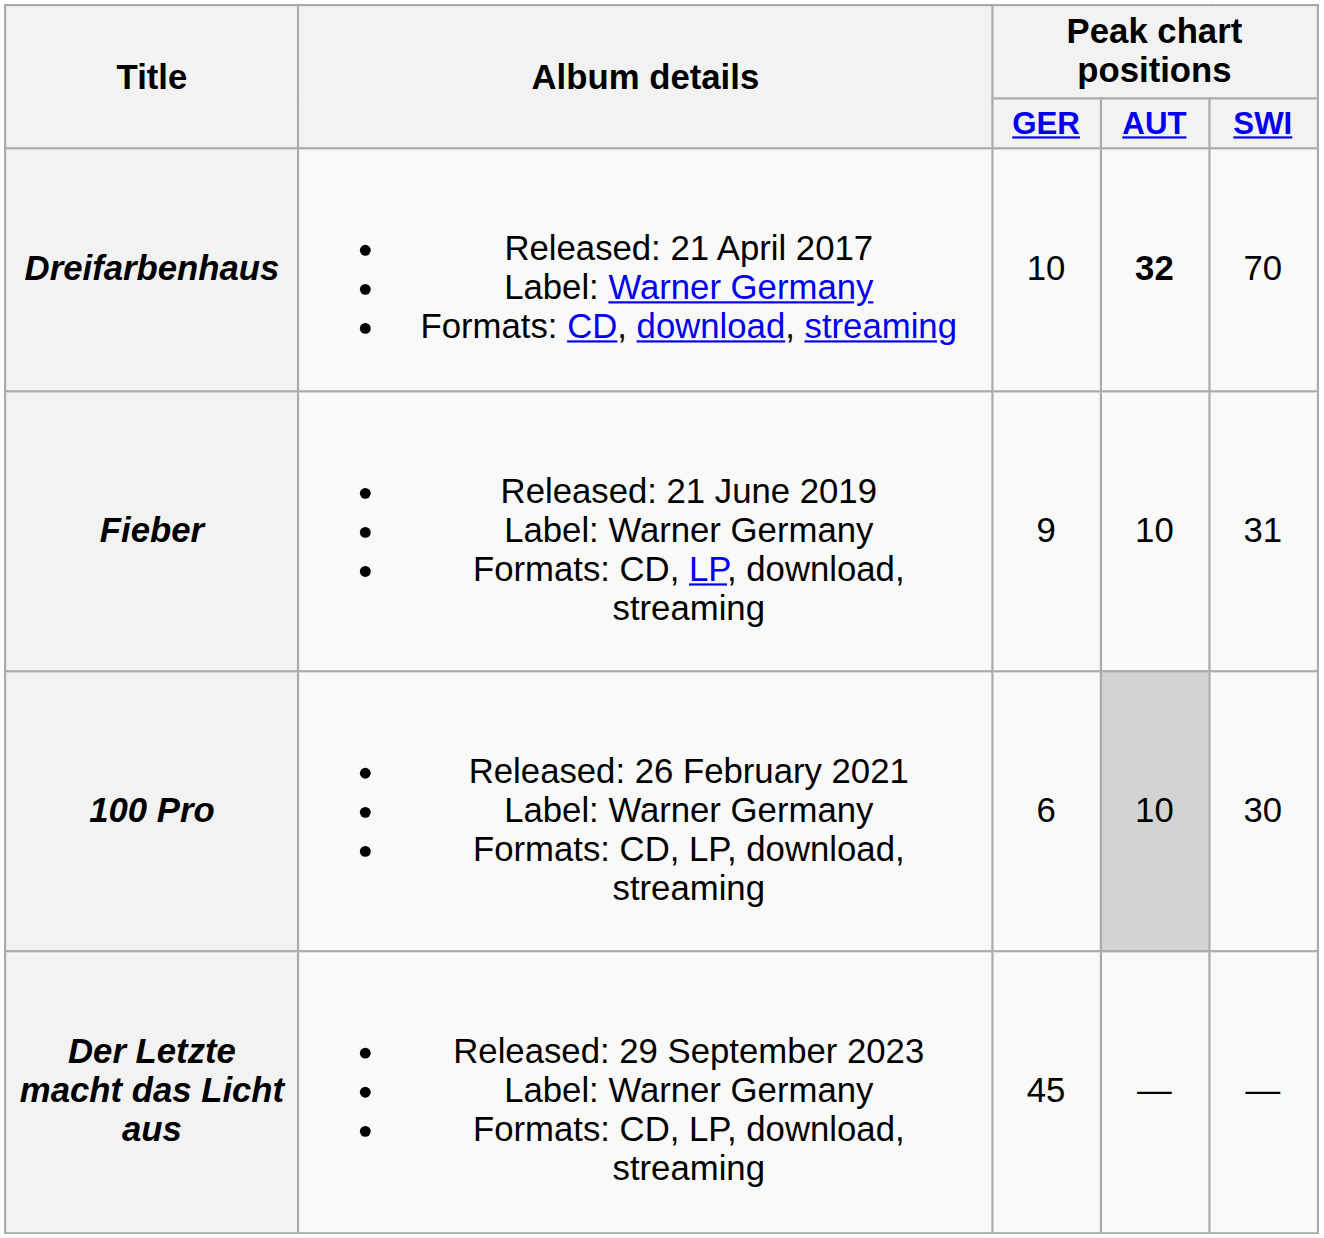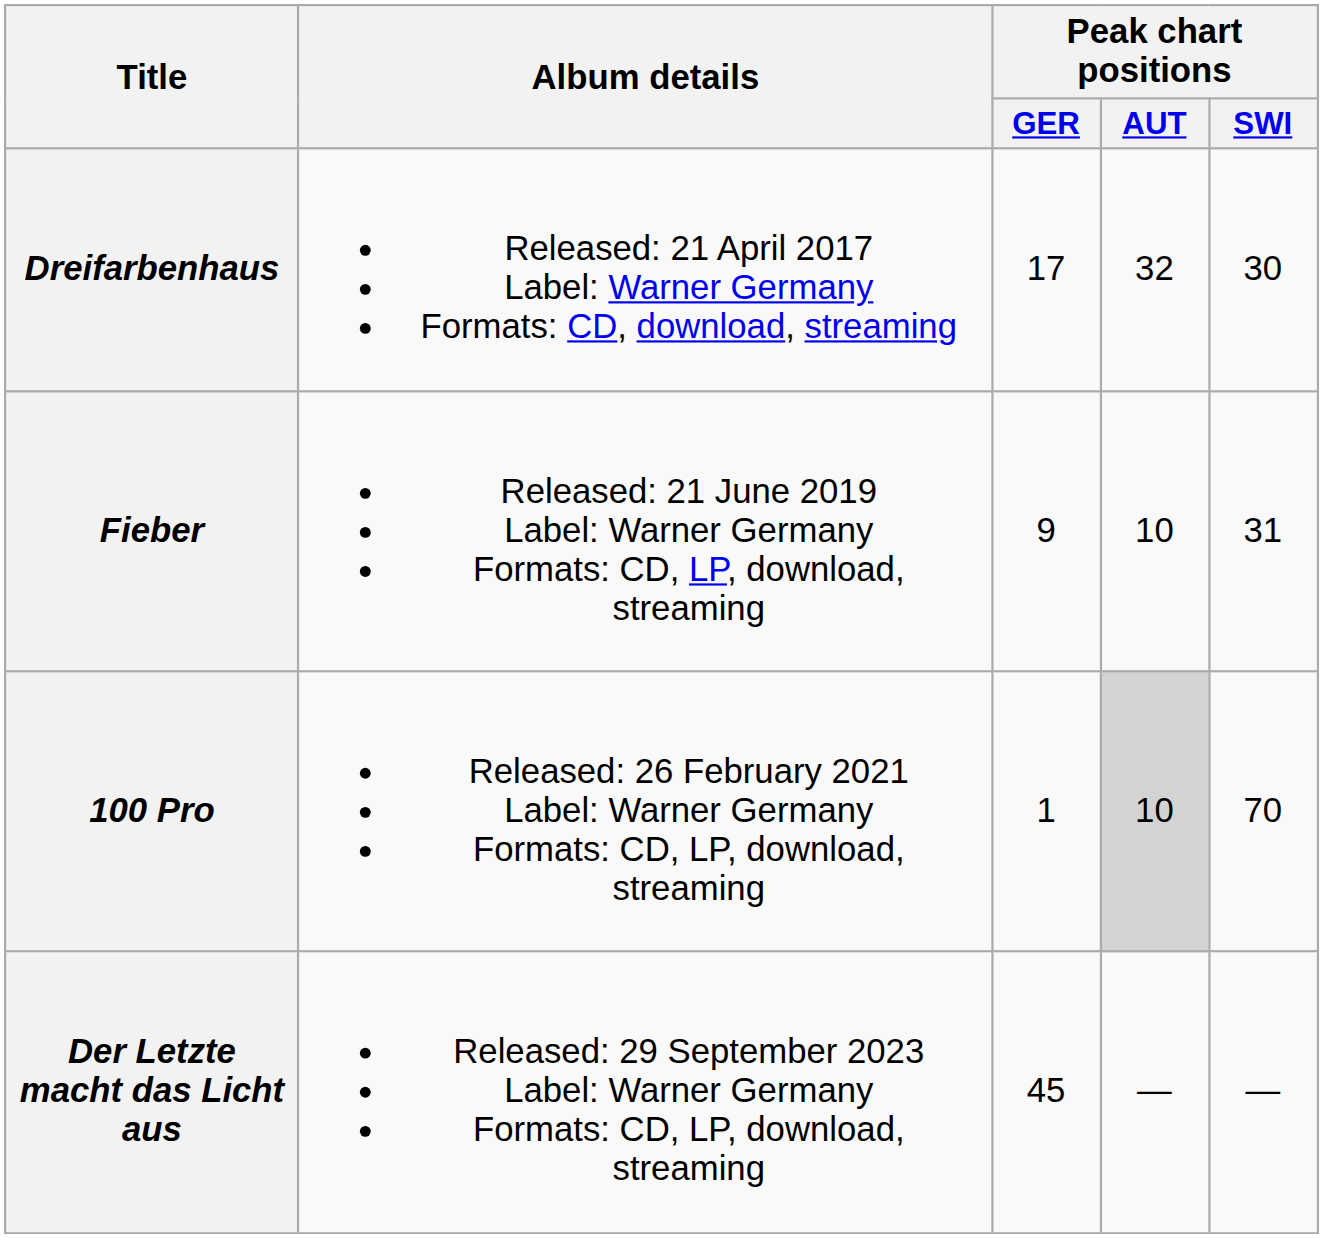 <table class="wikitable plainrowheaders" style="text-align:center;">
 <tr>
 <th scope="col" rowspan="2" style="width:8em;">Title</th>
 <th scope="col" rowspan="2" style="width:19.5em;">Album details</th>
 <th scope="col" colspan="3">Peak chart positions</th>
 </tr>
 <tr>
 <th scope="col" style="width:3em;font-size:90%;"><a href='#'>GER</a><br></th>
 <th scope="col" style="width:3em;font-size:90%;"><a href='#'>AUT</a><br></th>
 <th scope="col" style="width:3em;font-size:90%;"><a href='#'>SWI</a><br></th>
 </tr>
 <tr>
 <th scope="row"><em>Dreifarbenhaus</em></th>
 <td><br><ul><li>Released: 21 April 2017</li><li>Label: <a href='#'>Warner Germany</a></li><li>Formats: <a href='#'>CD</a>, <a href='#'>download</a>, <a href='#'>streaming</a></li></ul></td>
-<td>10</td>
-<td><strong>32</strong></td>
-<td>70</td>
+<td>17</td>
+<td>32</td>
+<td>30</td>
 </tr>
 <tr>
 <th scope="row"><em>Fieber</em></th>
 <td><br><ul><li>Released: 21 June 2019</li><li>Label: Warner Germany</li><li>Formats: CD, <a href='#'>LP</a>, download, streaming</li></ul></td>
 <td>9</td>
 <td>10</td>
 <td>31</td>
 </tr>
 <tr>
 <th scope="row"><em>100 Pro</em></th>
 <td><br><ul><li>Released: 26 February 2021</li><li>Label: Warner Germany</li><li>Formats: CD, LP, download, streaming</li></ul></td>
-<td>6</td>
+<td>1</td>
 <td style="background: lightgrey;">10</td>
-<td>30</td>
+<td>70</td>
 </tr>
 <tr>
 <th scope="row"><em>Der Letzte macht das Licht aus</em></th>
 <td><br><ul><li>Released: 29 September 2023</li><li>Label: Warner Germany</li><li>Formats: CD, LP, download, streaming</li></ul></td>
 <td>45</td>
 <td>—</td>
 <td>—</td>
 </tr>
 </table>
